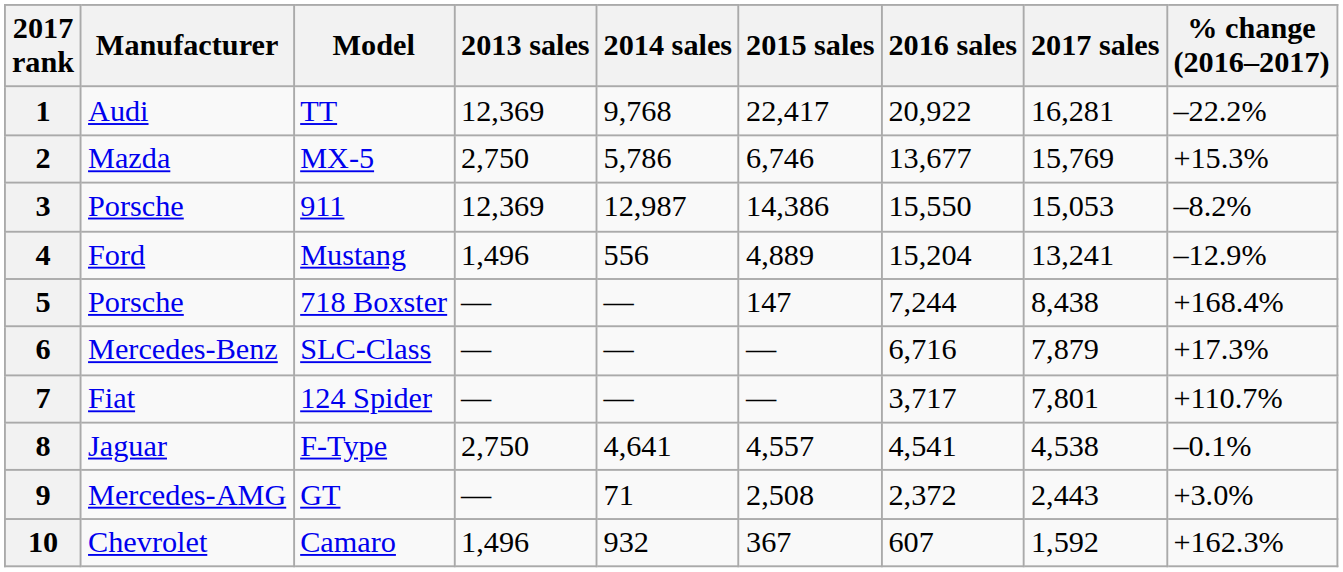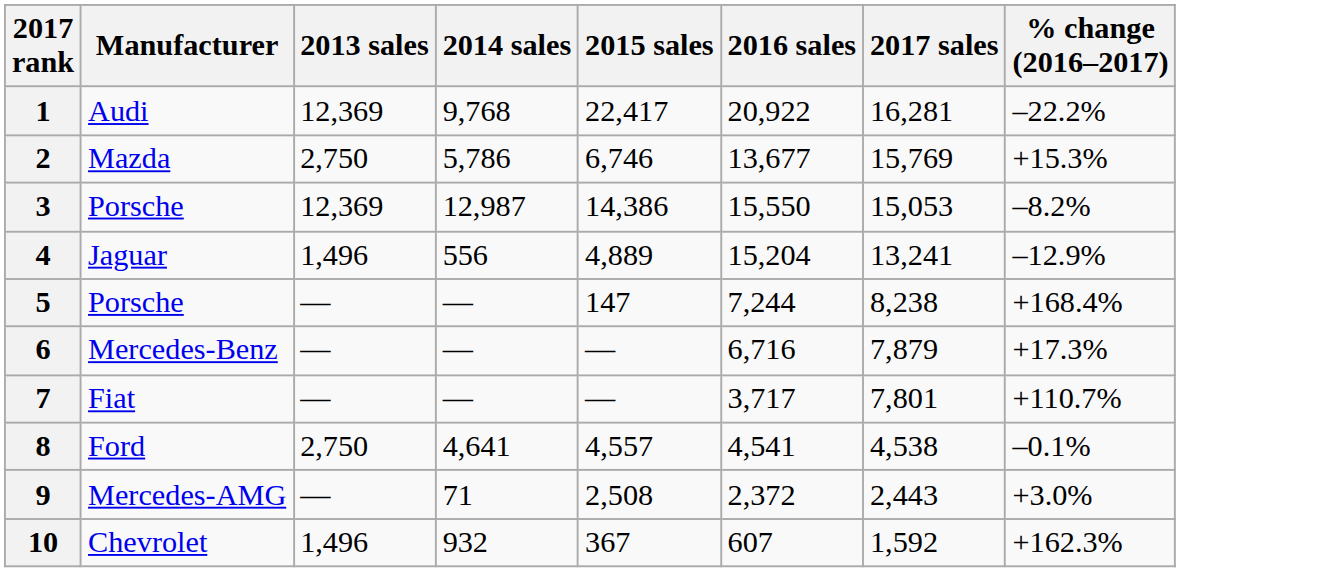 <table class="wikitable sortable mw-collapsible">
 <tr>
 <th>2017<br>rank</th>
 <th>Manufacturer</th>
-<th>Model</th>
 <th>2013 sales</th>
 <th>2014 sales</th>
 <th>2015 sales</th>
 <th>2016 sales</th>
 <th>2017 sales</th>
 <th>% change<br>(2016–2017)</th>
 </tr>
 <tr>
 <th>1</th>
 <td><a href='#'>Audi</a></td>
-<td><a href='#'>TT</a></td>
 <td>12,369</td>
 <td>9,768</td>
 <td>22,417</td>
 <td>20,922</td>
 <td>16,281</td>
 <td> –22.2%</td>
 </tr>
 <tr>
 <th>2</th>
 <td><a href='#'>Mazda</a></td>
-<td><a href='#'>MX-5</a></td>
 <td>2,750</td>
 <td>5,786</td>
 <td>6,746</td>
 <td>13,677</td>
 <td>15,769</td>
 <td> +15.3%</td>
 </tr>
 <tr>
 <th>3</th>
 <td><a href='#'>Porsche</a></td>
-<td><a href='#'>911</a></td>
 <td>12,369</td>
 <td>12,987</td>
 <td>14,386</td>
 <td>15,550</td>
 <td>15,053</td>
 <td> –8.2%</td>
 </tr>
 <tr>
 <th>4</th>
-<td><a href='#'>Ford</a></td>
-<td><a href='#'>Mustang</a></td>
+<td><a href='#'>Jaguar</a></td>
 <td>1,496</td>
 <td>556</td>
 <td>4,889</td>
 <td>15,204</td>
 <td>13,241</td>
 <td> –12.9%</td>
 </tr>
 <tr>
 <th>5</th>
 <td><a href='#'>Porsche</a></td>
-<td><a href='#'>718 Boxster</a></td>
 <td>—</td>
 <td>—</td>
 <td>147</td>
 <td>7,244</td>
-<td>8,438</td>
+<td>8,238</td>
 <td> +168.4%</td>
 </tr>
 <tr>
 <th>6</th>
 <td><a href='#'>Mercedes-Benz</a></td>
-<td><a href='#'>SLC-Class</a></td>
 <td>—</td>
 <td>—</td>
 <td>—</td>
 <td>6,716</td>
 <td>7,879</td>
 <td> +17.3%</td>
 </tr>
 <tr>
 <th>7</th>
 <td><a href='#'>Fiat</a></td>
-<td><a href='#'>124 Spider</a></td>
 <td>—</td>
 <td>—</td>
 <td>—</td>
 <td>3,717</td>
 <td>7,801</td>
 <td> +110.7%</td>
 </tr>
 <tr>
 <th>8</th>
-<td><a href='#'>Jaguar</a></td>
-<td><a href='#'>F-Type</a></td>
+<td><a href='#'>Ford</a></td>
 <td>2,750</td>
 <td>4,641</td>
 <td>4,557</td>
 <td>4,541</td>
 <td>4,538</td>
 <td> –0.1%</td>
 </tr>
 <tr>
 <th>9</th>
 <td><a href='#'>Mercedes-AMG</a></td>
-<td><a href='#'>GT</a></td>
 <td>—</td>
 <td>71</td>
 <td>2,508</td>
 <td>2,372</td>
 <td>2,443</td>
 <td> +3.0%</td>
 </tr>
 <tr>
 <th>10</th>
 <td><a href='#'>Chevrolet</a></td>
-<td><a href='#'>Camaro</a></td>
 <td>1,496</td>
 <td>932</td>
 <td>367</td>
 <td>607</td>
 <td>1,592</td>
 <td> +162.3%</td>
 </tr>
 </table>
